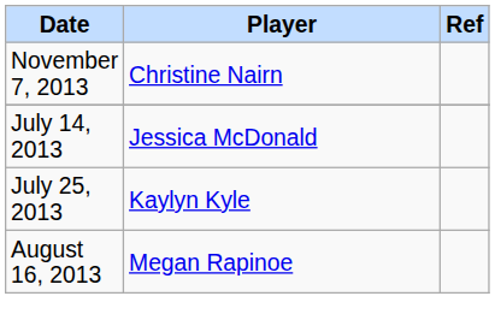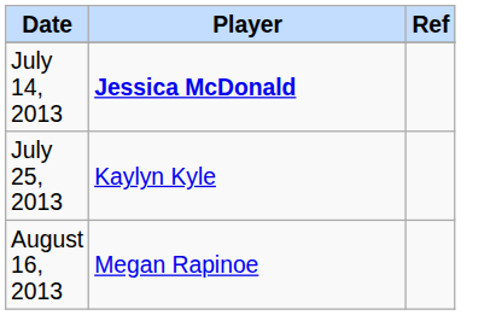 <table class="wikitable" style="text-align:left; font-size:95%;">
 <tr>
 <th style="background:#c2ddff; width:20px;">Date</th>
 <th style="background:#c2ddff; width:200px;">Player</th>
 <th style="background:#c2ddff; width:25px;">Ref</th>
 </tr>
 <tr>
-<td>November 7, 2013</td>
-<td><a href='#'>Christine Nairn</a></td>
-<td></td>
-</tr>
-<tr>
 </tr>
 <tr>
 <td>July 14, 2013</td>
-<td><a href='#'>Jessica McDonald</a></td>
+<td><strong><a href='#'>Jessica McDonald</a></strong></td>
 <td></td>
 </tr>
 <tr>
 <td>July 25, 2013</td>
 <td><a href='#'>Kaylyn Kyle</a></td>
 <td></td>
 </tr>
 <tr>
 <td>August 16, 2013</td>
 <td><a href='#'>Megan Rapinoe</a></td>
 <td></td>
 </tr>
 </table>
